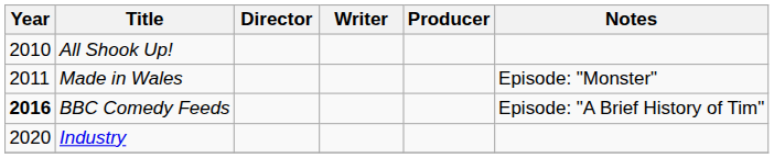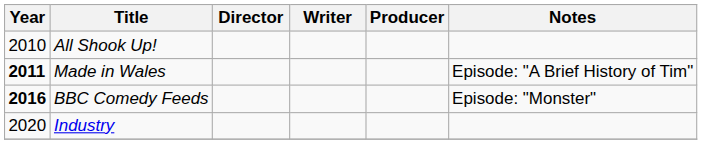 <table class="wikitable sortable">
 <tr>
 <th>Year</th>
 <th>Title</th>
 <th width="65">Director</th>
 <th width="65">Writer</th>
 <th width="65">Producer</th>
 <th>Notes</th>
 </tr>
 <tr>
 <td>2010</td>
 <td><em>All Shook Up!</em></td>
 <td></td>
 <td></td>
 <td></td>
 <td></td>
 </tr>
 <tr>
-<td>2011</td>
+<td><strong>2011</strong></td>
 <td><em>Made in Wales</em></td>
 <td></td>
 <td></td>
 <td></td>
-<td>Episode: "Monster"</td>
+<td>Episode: "A Brief History of Tim"</td>
 </tr>
 <tr>
 <td><strong>2016</strong></td>
 <td><em>BBC Comedy Feeds</em></td>
 <td></td>
 <td></td>
 <td></td>
-<td>Episode: "A Brief History of Tim"</td>
+<td>Episode: "Monster"</td>
 </tr>
 <tr>
 <td>2020</td>
 <td><em><a href='#'>Industry</a></em></td>
 <td></td>
 <td></td>
 <td></td>
 <td></td>
 </tr>
 <tr>
 </tr>
 </table>
